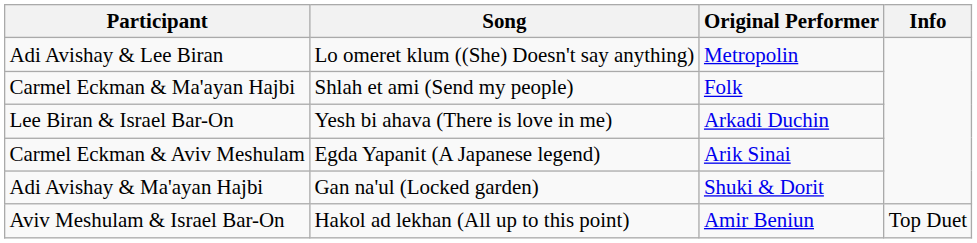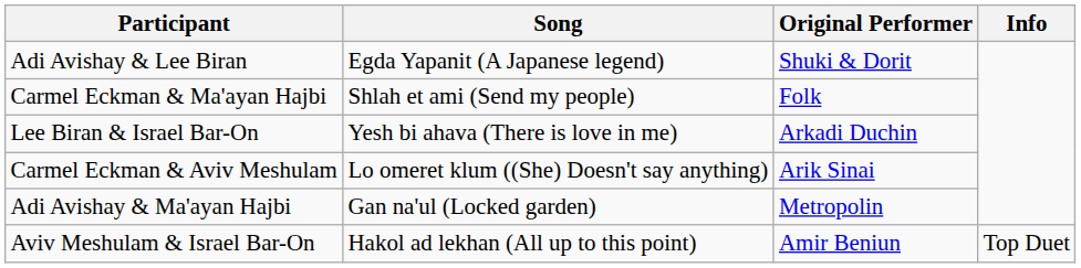 <table class="wikitable">
 <tr>
 <th>Participant</th>
 <th>Song</th>
 <th>Original Performer</th>
 <th>Info</th>
 </tr>
 <tr>
 <td>Adi Avishay & Lee Biran</td>
-<td>Lo omeret klum ((She) Doesn't say anything)</td>
-<td><a href='#'>Metropolin</a></td>
+<td>Egda Yapanit (A Japanese legend)</td>
+<td><a href='#'>Shuki & Dorit</a></td>
 </tr>
 <tr>
 <td>Carmel Eckman & Ma'ayan Hajbi</td>
 <td>Shlah et ami (Send my people)</td>
 <td><a href='#'>Folk</a></td>
 </tr>
 <tr>
 <td>Lee Biran & Israel Bar-On</td>
 <td>Yesh bi ahava (There is love in me)</td>
 <td><a href='#'>Arkadi Duchin</a></td>
 </tr>
 <tr>
 <td>Carmel Eckman & Aviv Meshulam</td>
-<td>Egda Yapanit (A Japanese legend)</td>
+<td>Lo omeret klum ((She) Doesn't say anything)</td>
 <td><a href='#'>Arik Sinai</a></td>
 </tr>
 <tr>
 <td>Adi Avishay & Ma'ayan Hajbi</td>
 <td>Gan na'ul (Locked garden)</td>
-<td><a href='#'>Shuki & Dorit</a></td>
+<td><a href='#'>Metropolin</a></td>
 </tr>
 <tr>
 <td>Aviv Meshulam & Israel Bar-On</td>
 <td>Hakol ad lekhan (All up to this point)</td>
 <td><a href='#'>Amir Beniun</a></td>
 <td>Top Duet</td>
 </tr>
 </table>
